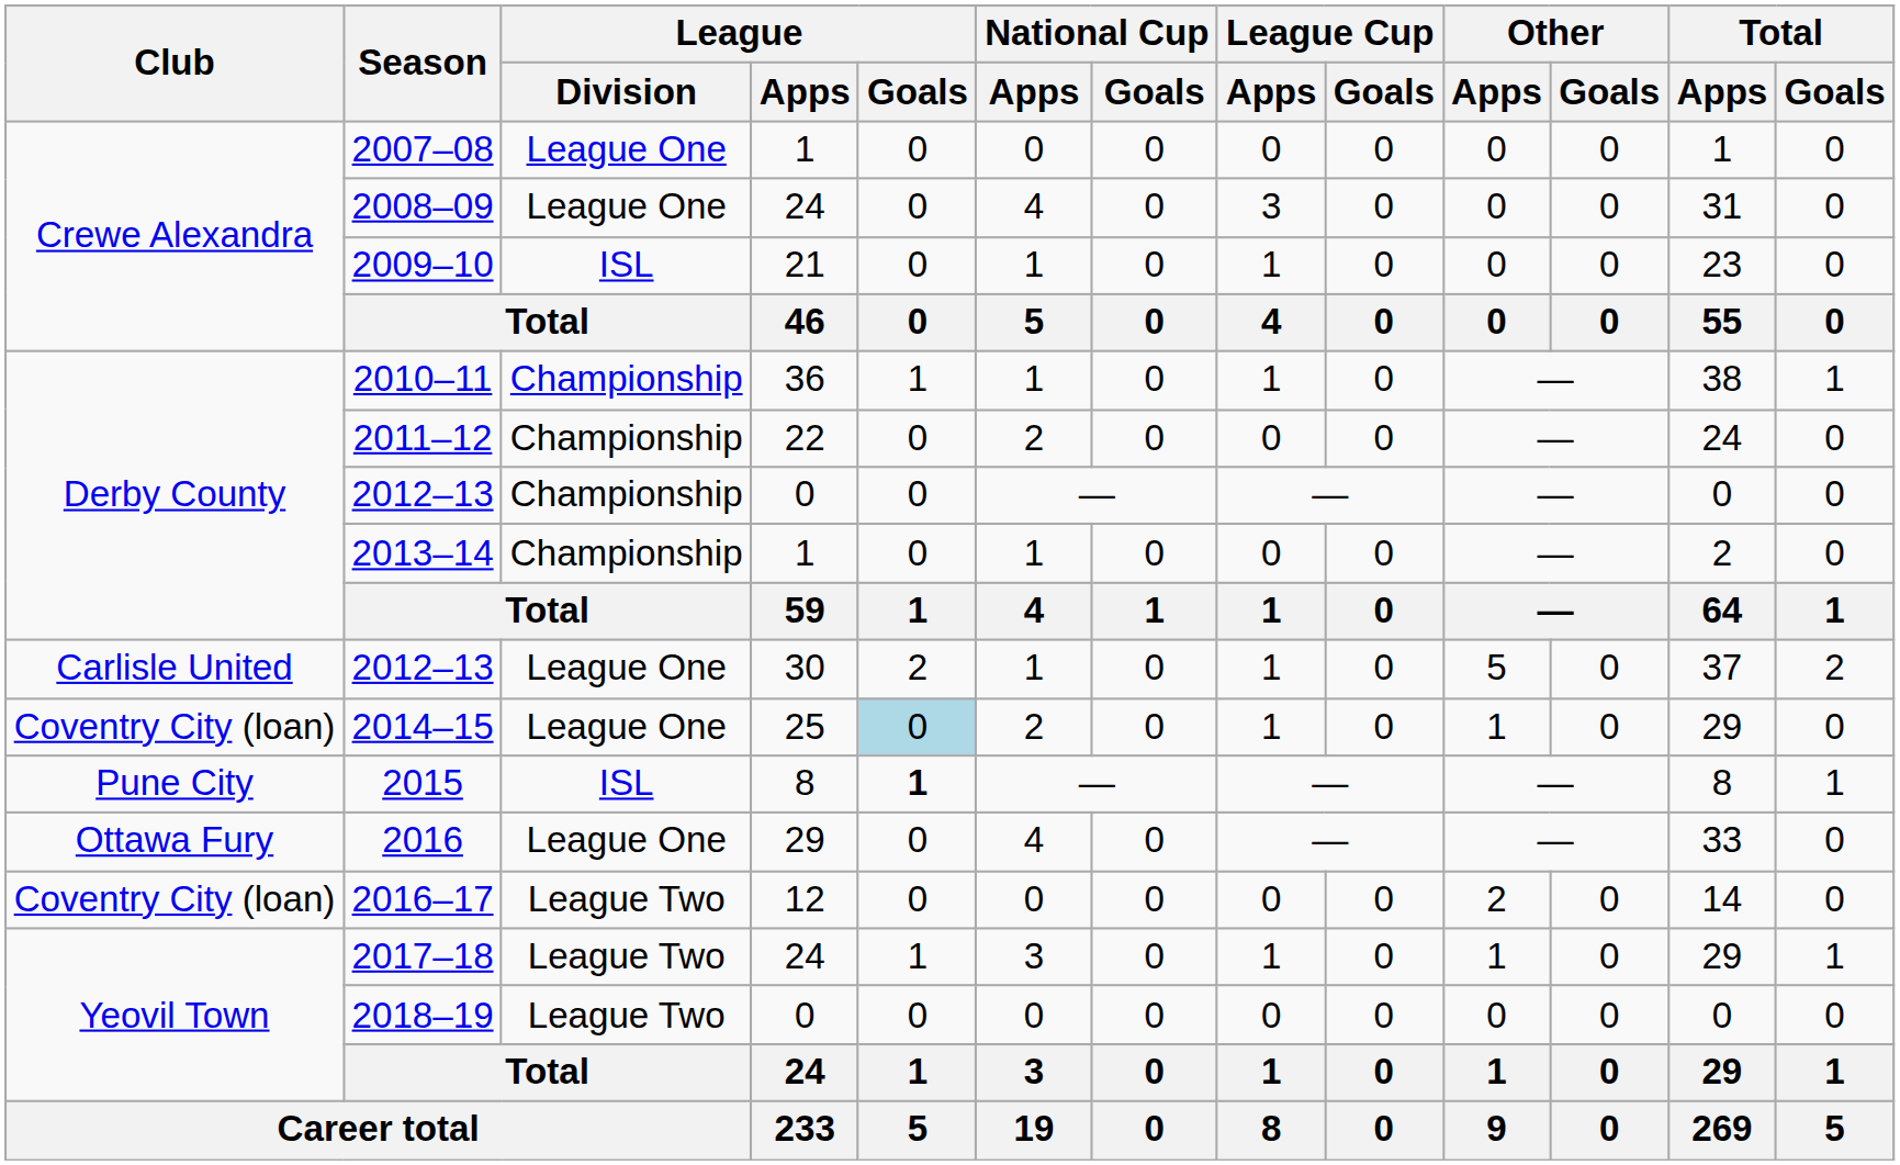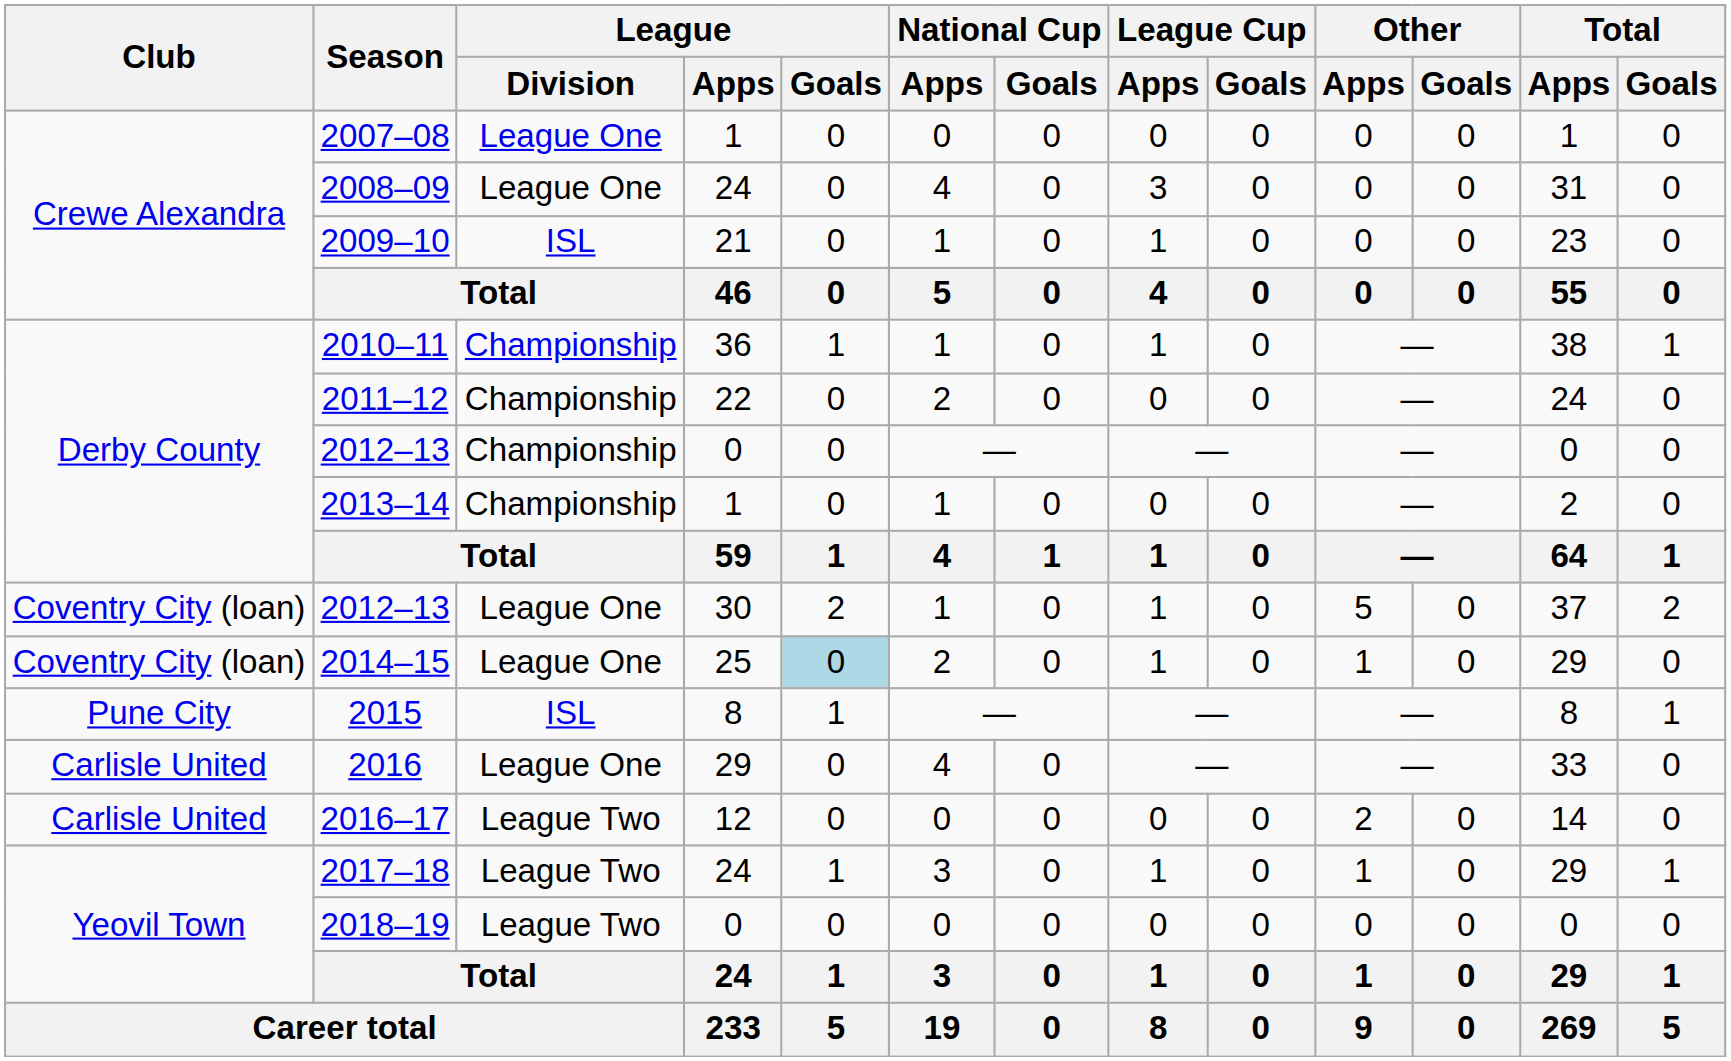 <table class="wikitable" style="text-align: center;">
 <tr>
 <th rowspan="2">Club</th>
 <th rowspan="2">Season</th>
 <th colspan="3">League</th>
 <th colspan="2">National Cup</th>
 <th colspan="2">League Cup</th>
 <th colspan="2">Other</th>
 <th colspan="2">Total</th>
 </tr>
 <tr>
 <th>Division</th>
 <th>Apps</th>
 <th>Goals</th>
 <th>Apps</th>
 <th>Goals</th>
 <th>Apps</th>
 <th>Goals</th>
 <th>Apps</th>
 <th>Goals</th>
 <th>Apps</th>
 <th>Goals</th>
 </tr>
 <tr>
 <td rowspan="4"><a href='#'>Crewe Alexandra</a></td>
 <td><a href='#'>2007–08</a></td>
 <td><a href='#'>League One</a></td>
 <td>1</td>
 <td>0</td>
 <td>0</td>
 <td>0</td>
 <td>0</td>
 <td>0</td>
 <td>0</td>
 <td>0</td>
 <td>1</td>
 <td>0</td>
 </tr>
 <tr>
 <td><a href='#'>2008–09</a></td>
 <td>League One</td>
 <td>24</td>
 <td>0</td>
 <td>4</td>
 <td>0</td>
 <td>3</td>
 <td>0</td>
 <td>0</td>
 <td>0</td>
 <td>31</td>
 <td>0</td>
 </tr>
 <tr>
 <td><a href='#'>2009–10</a></td>
 <td><a href='#'>ISL</a></td>
 <td>21</td>
 <td>0</td>
 <td>1</td>
 <td>0</td>
 <td>1</td>
 <td>0</td>
 <td>0</td>
 <td>0</td>
 <td>23</td>
 <td>0</td>
 </tr>
 <tr>
 <th colspan="2">Total</th>
 <th>46</th>
 <th>0</th>
 <th>5</th>
 <th>0</th>
 <th>4</th>
 <th>0</th>
 <th>0</th>
 <th>0</th>
 <th>55</th>
 <th>0</th>
 </tr>
 <tr>
 <td rowspan="5"><a href='#'>Derby County</a></td>
 <td><a href='#'>2010–11</a></td>
 <td><a href='#'>Championship</a></td>
 <td>36</td>
 <td>1</td>
 <td>1</td>
 <td>0</td>
 <td>1</td>
 <td>0</td>
 <td colspan="2">—</td>
 <td>38</td>
 <td>1</td>
 </tr>
 <tr>
 <td><a href='#'>2011–12</a></td>
 <td>Championship</td>
 <td>22</td>
 <td>0</td>
 <td>2</td>
 <td>0</td>
 <td>0</td>
 <td>0</td>
 <td colspan="2">—</td>
 <td>24</td>
 <td>0</td>
 </tr>
 <tr>
 <td><a href='#'>2012–13</a></td>
 <td>Championship</td>
 <td>0</td>
 <td>0</td>
 <td colspan="2">—</td>
 <td colspan="2">—</td>
 <td colspan="2">—</td>
 <td>0</td>
 <td>0</td>
 </tr>
 <tr>
 <td><a href='#'>2013–14</a></td>
 <td>Championship</td>
 <td>1</td>
 <td>0</td>
 <td>1</td>
 <td>0</td>
 <td>0</td>
 <td>0</td>
 <td colspan="2">—</td>
 <td>2</td>
 <td>0</td>
 </tr>
 <tr>
 <th colspan="2">Total</th>
 <th>59</th>
 <th>1</th>
 <th>4</th>
 <th>1</th>
 <th>1</th>
 <th>0</th>
 <th colspan="2">—</th>
 <th>64</th>
 <th>1</th>
 </tr>
 <tr>
-<td><a href='#'>Carlisle United</a></td>
+<td><a href='#'>Coventry City</a> (loan)</td>
 <td><a href='#'>2012–13</a></td>
 <td>League One</td>
 <td>30</td>
 <td>2</td>
 <td>1</td>
 <td>0</td>
 <td>1</td>
 <td>0</td>
 <td>5</td>
 <td>0</td>
 <td>37</td>
 <td>2</td>
 </tr>
 <tr>
 <td><a href='#'>Coventry City</a> (loan)</td>
 <td><a href='#'>2014–15</a></td>
 <td>League One</td>
 <td>25</td>
 <td style="background: lightblue;">0</td>
 <td>2</td>
 <td>0</td>
 <td>1</td>
 <td>0</td>
 <td>1</td>
 <td>0</td>
 <td>29</td>
 <td>0</td>
 </tr>
 <tr>
 <td><a href='#'>Pune City</a></td>
 <td><a href='#'>2015</a></td>
 <td><a href='#'>ISL</a></td>
 <td>8</td>
-<td><strong>1</strong></td>
+<td>1</td>
 <td colspan="2">—</td>
 <td colspan="2">—</td>
 <td colspan="2">—</td>
 <td>8</td>
 <td>1</td>
 </tr>
 <tr>
-<td><a href='#'>Ottawa Fury</a></td>
+<td><a href='#'>Carlisle United</a></td>
 <td><a href='#'>2016</a></td>
 <td>League One</td>
 <td>29</td>
 <td>0</td>
 <td>4</td>
 <td>0</td>
 <td colspan="2">—</td>
 <td colspan="2">—</td>
 <td>33</td>
 <td>0</td>
 </tr>
 <tr>
-<td><a href='#'>Coventry City</a> (loan)</td>
+<td><a href='#'>Carlisle United</a></td>
 <td><a href='#'>2016–17</a></td>
 <td>League Two</td>
 <td>12</td>
 <td>0</td>
 <td>0</td>
 <td>0</td>
 <td>0</td>
 <td>0</td>
 <td>2</td>
 <td>0</td>
 <td>14</td>
 <td>0</td>
 </tr>
 <tr>
 <td rowspan="3"><a href='#'>Yeovil Town</a></td>
 <td><a href='#'>2017–18</a></td>
 <td>League Two</td>
 <td>24</td>
 <td>1</td>
 <td>3</td>
 <td>0</td>
 <td>1</td>
 <td>0</td>
 <td>1</td>
 <td>0</td>
 <td>29</td>
 <td>1</td>
 </tr>
 <tr>
 <td><a href='#'>2018–19</a></td>
 <td>League Two</td>
 <td>0</td>
 <td>0</td>
 <td>0</td>
 <td>0</td>
 <td>0</td>
 <td>0</td>
 <td>0</td>
 <td>0</td>
 <td>0</td>
 <td>0</td>
 </tr>
 <tr>
 <th colspan="2">Total</th>
 <th>24</th>
 <th>1</th>
 <th>3</th>
 <th>0</th>
 <th>1</th>
 <th>0</th>
 <th>1</th>
 <th>0</th>
 <th>29</th>
 <th>1</th>
 </tr>
 <tr>
 <th colspan=3>Career total</th>
 <th>233</th>
 <th>5</th>
 <th>19</th>
 <th>0</th>
 <th>8</th>
 <th>0</th>
 <th>9</th>
 <th>0</th>
 <th>269</th>
 <th>5</th>
 </tr>
 </table>
